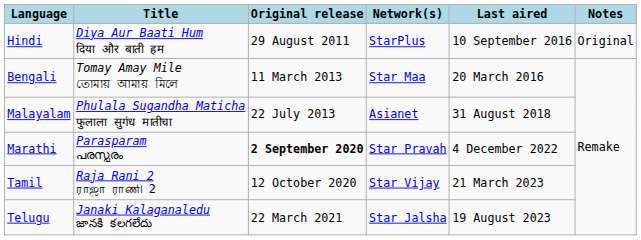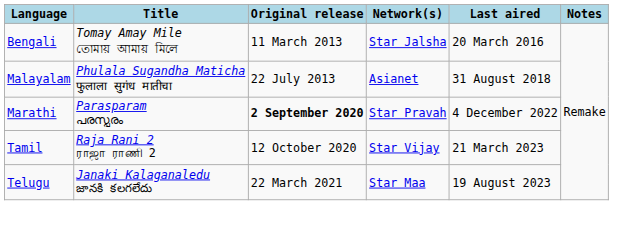 <table class="wikitable">
 <tr>
 <th style="background:LightBlue">Language</th>
 <th style="background:LightBlue">Title</th>
 <th style="background:LightBlue">Original release</th>
 <th style="background:LightBlue">Network(s)</th>
 <th style="background:LightBlue">Last aired</th>
 <th style="background:LightBlue">Notes</th>
 </tr>
 <tr>
-<td><a href='#'>Hindi</a></td>
-<td><em><a href='#'>Diya Aur Baati Hum</a></em> <br> दिया और बाती हम</td>
-<td>29 August 2011</td>
-<td><a href='#'>StarPlus</a></td>
-<td>10 September 2016</td>
-<td>Original</td>
-</tr>
-<tr>
 <td><a href='#'>Bengali</a></td>
 <td><em>Tomay Amay Mile</em> <br> তোমায় আমায় মিলে</td>
 <td>11 March 2013</td>
-<td><a href='#'>Star Maa</a></td>
+<td><a href='#'>Star Jalsha</a></td>
 <td>20 March 2016</td>
 <td rowspan="5">Remake</td>
 </tr>
 <tr>
 <td><a href='#'>Malayalam</a></td>
 <td><em><a href='#'>Phulala Sugandha Maticha</a></em> <br> फुलाला सुगंध मातीचा</td>
 <td>22 July 2013</td>
 <td><a href='#'>Asianet</a></td>
 <td>31 August 2018</td>
 </tr>
 <tr>
 <td><a href='#'>Marathi</a></td>
 <td><em><a href='#'>Parasparam</a></em> <br> പരസ്പരം</td>
 <td><strong>2 September 2020</strong></td>
 <td><a href='#'>Star Pravah</a></td>
 <td>4 December 2022</td>
 </tr>
 <tr>
 <td><a href='#'>Tamil</a></td>
 <td><em><a href='#'>Raja Rani 2</a></em> <br> ராஜா ராணி 2</td>
 <td>12 October 2020</td>
 <td><a href='#'>Star Vijay</a></td>
 <td>21 March 2023</td>
 </tr>
 <tr>
 <td><a href='#'>Telugu</a></td>
 <td><em><a href='#'>Janaki Kalaganaledu</a></em> <br> జానకి కలగలేదు</td>
 <td>22 March 2021</td>
-<td><a href='#'>Star Jalsha</a></td>
+<td><a href='#'>Star Maa</a></td>
 <td>19 August 2023</td>
 </tr>
 </table>
